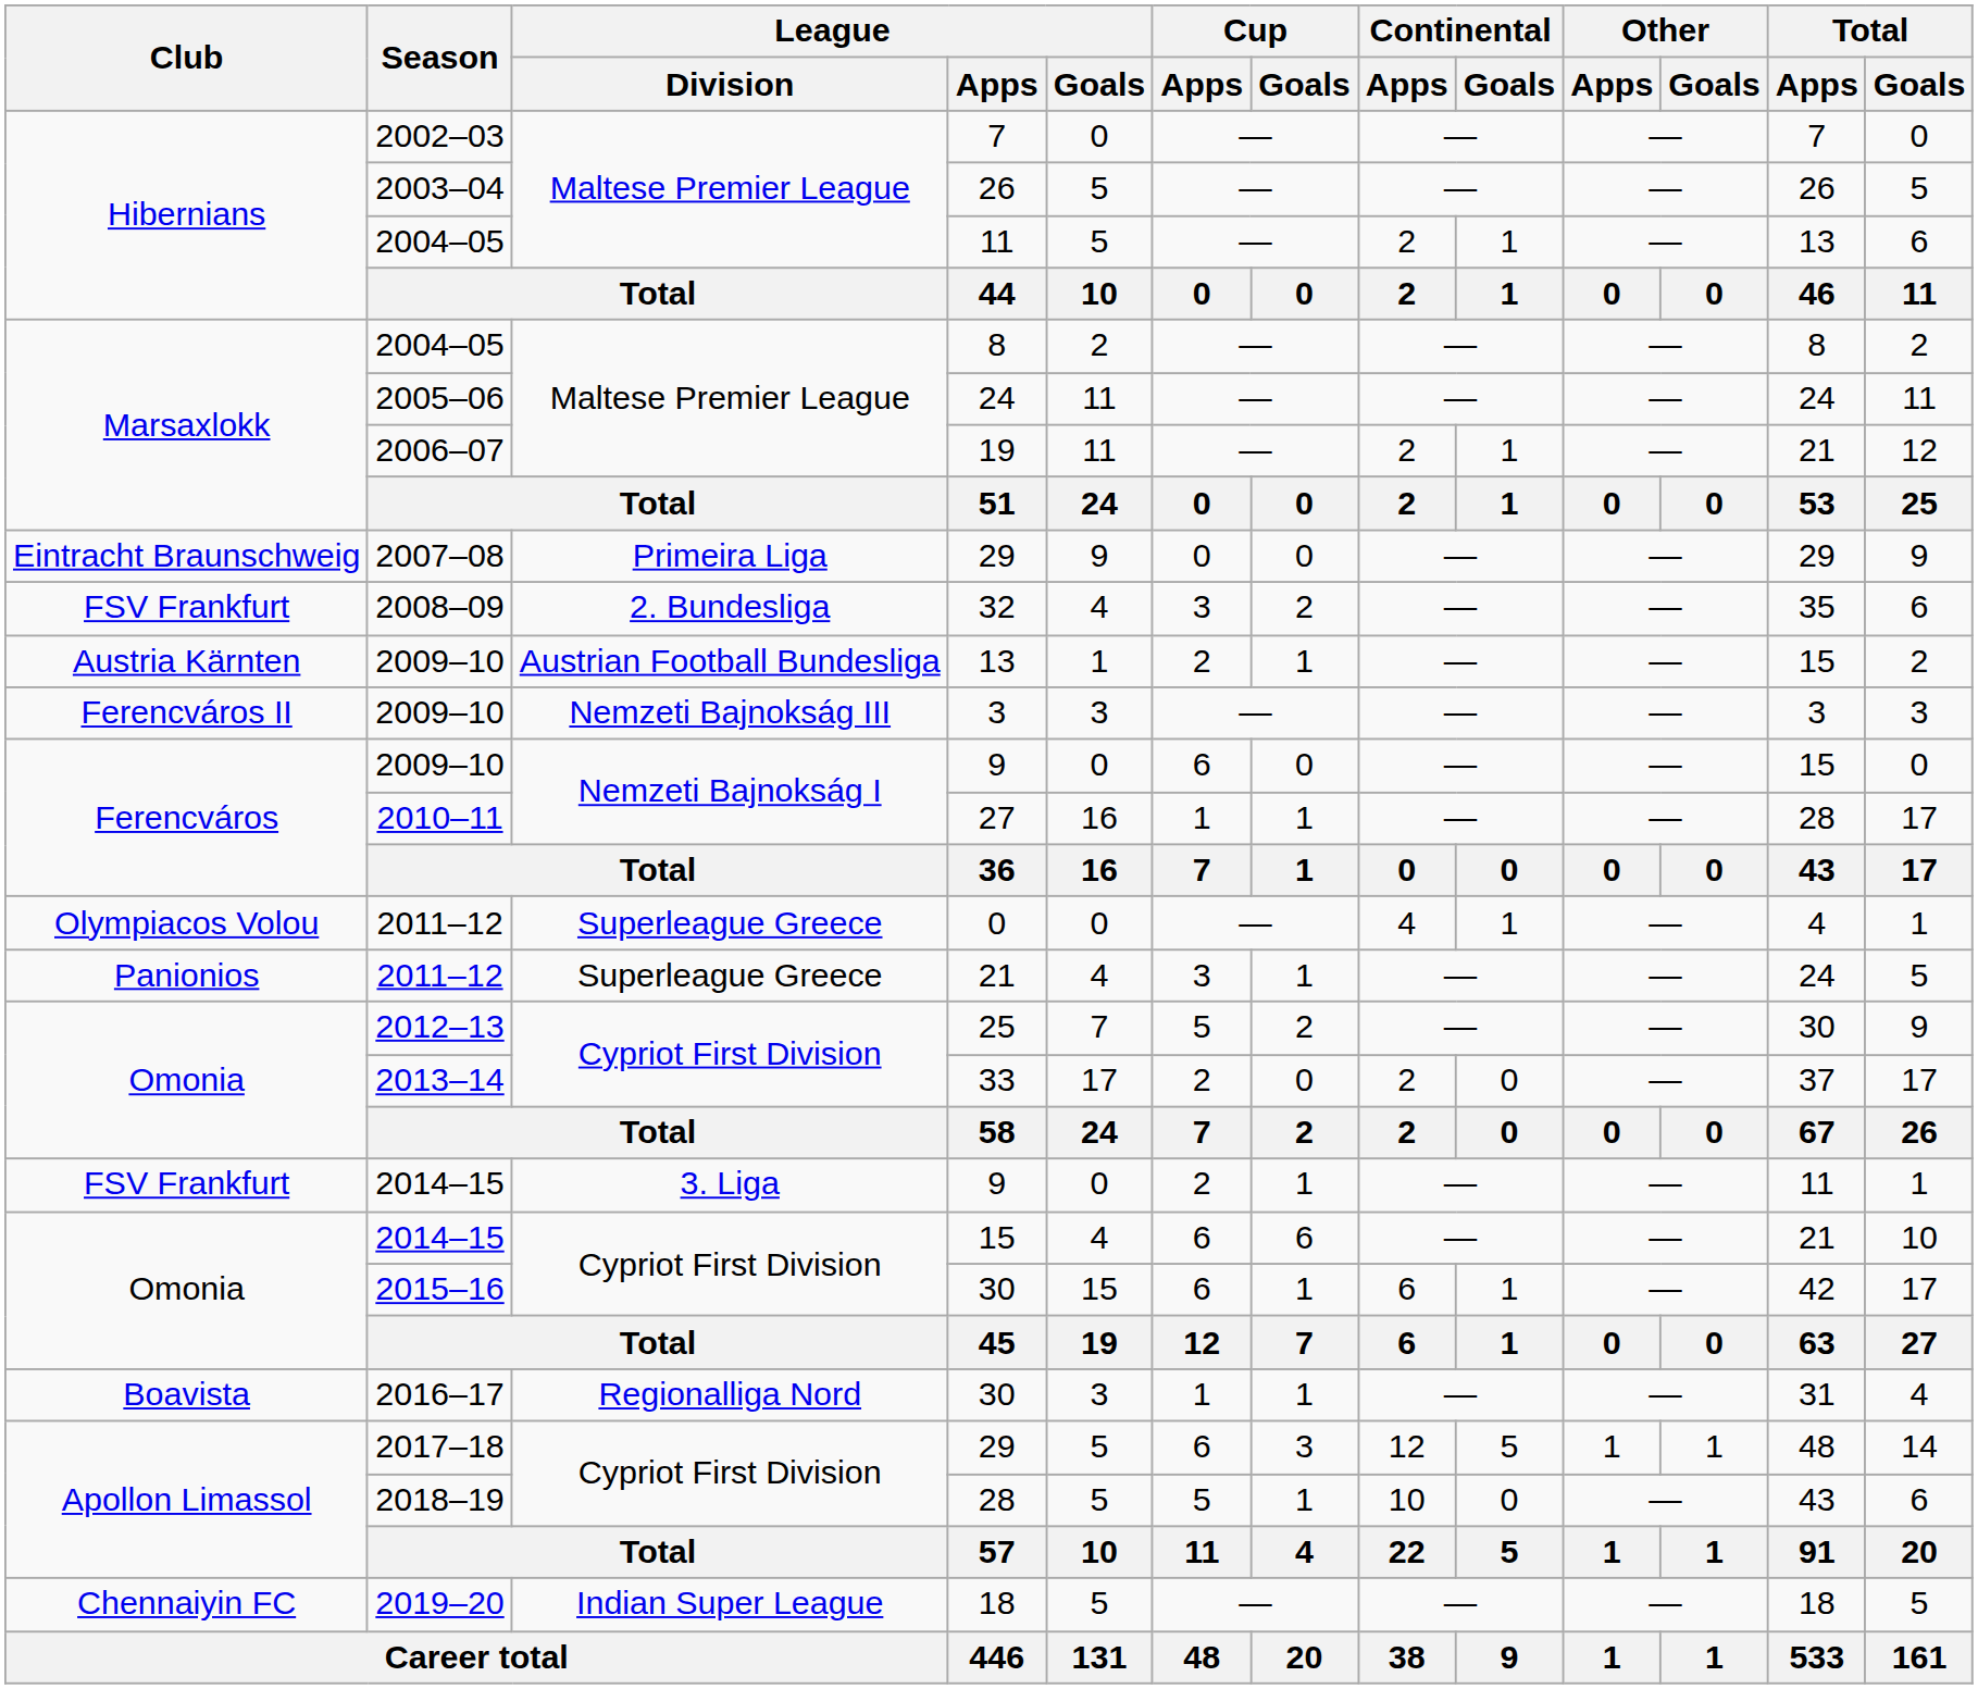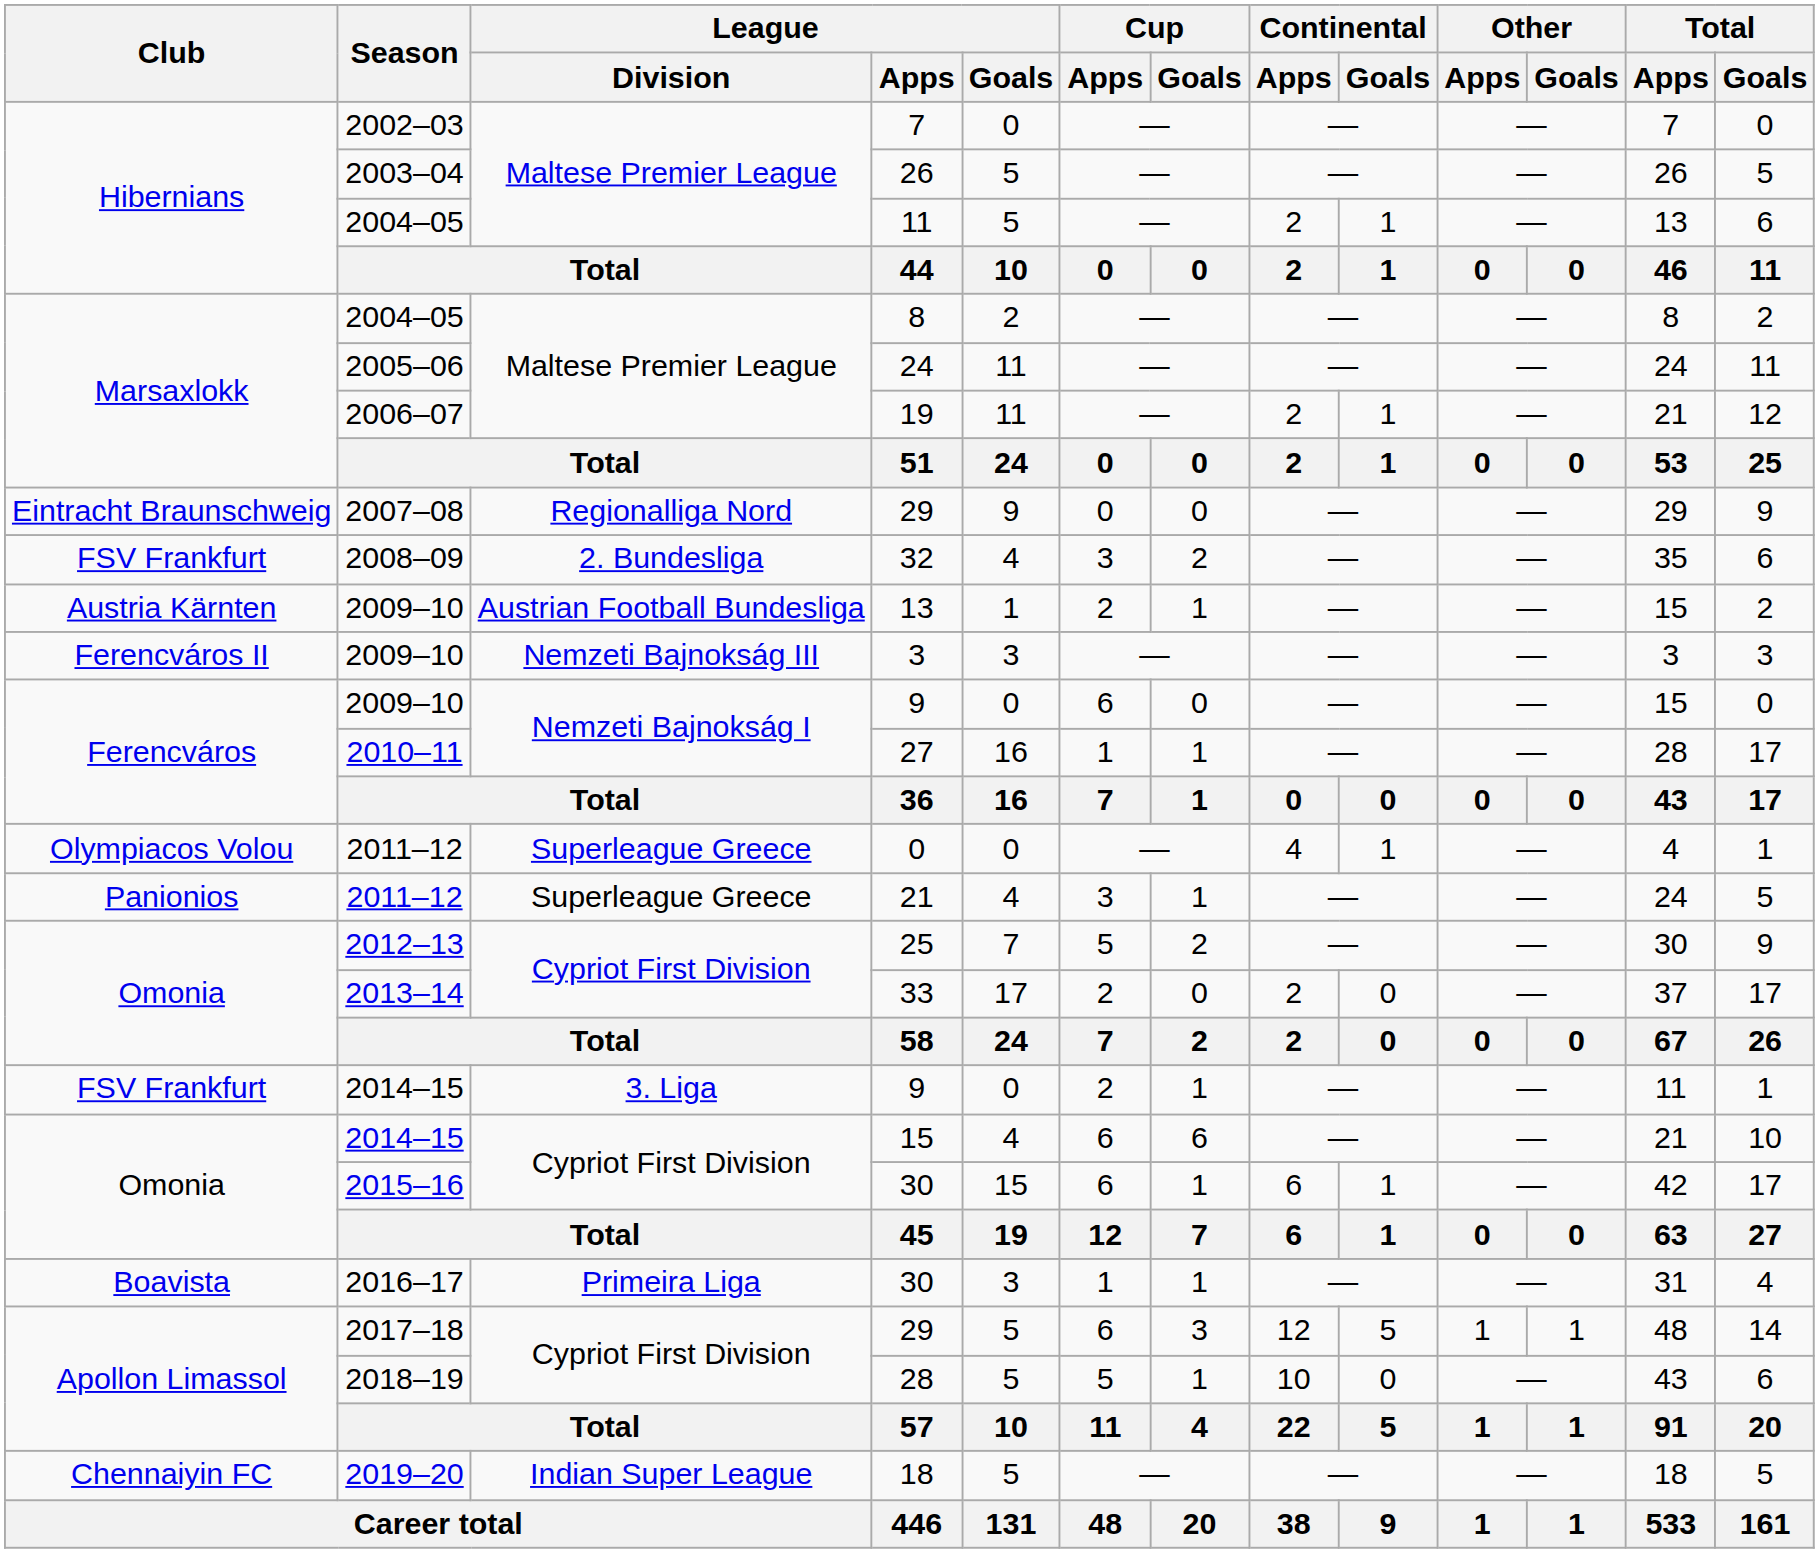 <table class="wikitable" style="text-align:center">
 <tr>
 <th rowspan="2">Club</th>
 <th rowspan="2">Season</th>
 <th colspan="3">League</th>
 <th colspan="2">Cup</th>
 <th colspan="2">Continental</th>
 <th colspan="2">Other</th>
 <th colspan="2">Total</th>
 </tr>
 <tr>
 <th>Division</th>
 <th>Apps</th>
 <th>Goals</th>
 <th>Apps</th>
 <th>Goals</th>
 <th>Apps</th>
 <th>Goals</th>
 <th>Apps</th>
 <th>Goals</th>
 <th>Apps</th>
 <th>Goals</th>
 </tr>
 <tr>
 <td rowspan="4"><a href='#'>Hibernians</a></td>
 <td>2002–03</td>
 <td rowspan="3"><a href='#'>Maltese Premier League</a></td>
 <td>7</td>
 <td>0</td>
 <td colspan="2">—</td>
 <td colspan="2">—</td>
 <td colspan="2">—</td>
 <td>7</td>
 <td>0</td>
 </tr>
 <tr>
 <td>2003–04</td>
 <td>26</td>
 <td>5</td>
 <td colspan="2">—</td>
 <td colspan="2">—</td>
 <td colspan="2">—</td>
 <td>26</td>
 <td>5</td>
 </tr>
 <tr>
 <td>2004–05</td>
 <td>11</td>
 <td>5</td>
 <td colspan="2">—</td>
 <td>2</td>
 <td>1</td>
 <td colspan="2">—</td>
 <td>13</td>
 <td>6</td>
 </tr>
 <tr>
 <th colspan="2">Total</th>
 <th>44</th>
 <th>10</th>
 <th>0</th>
 <th>0</th>
 <th>2</th>
 <th>1</th>
 <th>0</th>
 <th>0</th>
 <th>46</th>
 <th>11</th>
 </tr>
 <tr>
 <td rowspan="4"><a href='#'>Marsaxlokk</a></td>
 <td>2004–05</td>
 <td rowspan="3">Maltese Premier League</td>
 <td>8</td>
 <td>2</td>
 <td colspan="2">—</td>
 <td colspan="2">—</td>
 <td colspan="2">—</td>
 <td>8</td>
 <td>2</td>
 </tr>
 <tr>
 <td>2005–06</td>
 <td>24</td>
 <td>11</td>
 <td colspan="2">—</td>
 <td colspan="2">—</td>
 <td colspan="2">—</td>
 <td>24</td>
 <td>11</td>
 </tr>
 <tr>
 <td>2006–07</td>
 <td>19</td>
 <td>11</td>
 <td colspan="2">—</td>
 <td>2</td>
 <td>1</td>
 <td colspan="2">—</td>
 <td>21</td>
 <td>12</td>
 </tr>
 <tr>
 <th colspan="2">Total</th>
 <th>51</th>
 <th>24</th>
 <th>0</th>
 <th>0</th>
 <th>2</th>
 <th>1</th>
 <th>0</th>
 <th>0</th>
 <th>53</th>
 <th>25</th>
 </tr>
 <tr>
 <td><a href='#'>Eintracht Braunschweig</a></td>
 <td>2007–08</td>
-<td><a href='#'>Primeira Liga</a></td>
+<td><a href='#'>Regionalliga Nord</a></td>
 <td>29</td>
 <td>9</td>
 <td>0</td>
 <td>0</td>
 <td colspan="2">—</td>
 <td colspan="2">—</td>
 <td>29</td>
 <td>9</td>
 </tr>
 <tr>
 <td><a href='#'>FSV Frankfurt</a></td>
 <td>2008–09</td>
 <td><a href='#'>2. Bundesliga</a></td>
 <td>32</td>
 <td>4</td>
 <td>3</td>
 <td>2</td>
 <td colspan="2">—</td>
 <td colspan="2">—</td>
 <td>35</td>
 <td>6</td>
 </tr>
 <tr>
 <td><a href='#'>Austria Kärnten</a></td>
 <td>2009–10</td>
 <td><a href='#'>Austrian Football Bundesliga</a></td>
 <td>13</td>
 <td>1</td>
 <td>2</td>
 <td>1</td>
 <td colspan="2">—</td>
 <td colspan="2">—</td>
 <td>15</td>
 <td>2</td>
 </tr>
 <tr>
 <td><a href='#'>Ferencváros II</a></td>
 <td>2009–10</td>
 <td><a href='#'>Nemzeti Bajnokság III</a></td>
 <td>3</td>
 <td>3</td>
 <td colspan="2">—</td>
 <td colspan="2">—</td>
 <td colspan="2">—</td>
 <td>3</td>
 <td>3</td>
 </tr>
 <tr>
 <td rowspan="3"><a href='#'>Ferencváros</a></td>
 <td>2009–10</td>
 <td rowspan="2"><a href='#'>Nemzeti Bajnokság I</a></td>
 <td>9</td>
 <td>0</td>
 <td>6</td>
 <td>0</td>
 <td colspan="2">—</td>
 <td colspan="2">—</td>
 <td>15</td>
 <td>0</td>
 </tr>
 <tr>
 <td><a href='#'>2010–11</a></td>
 <td>27</td>
 <td>16</td>
 <td>1</td>
 <td>1</td>
 <td colspan="2">—</td>
 <td colspan="2">—</td>
 <td>28</td>
 <td>17</td>
 </tr>
 <tr>
 <th colspan="2">Total</th>
 <th>36</th>
 <th>16</th>
 <th>7</th>
 <th>1</th>
 <th>0</th>
 <th>0</th>
 <th>0</th>
 <th>0</th>
 <th>43</th>
 <th>17</th>
 </tr>
 <tr>
 <td><a href='#'>Olympiacos Volou</a></td>
 <td>2011–12</td>
 <td><a href='#'>Superleague Greece</a></td>
 <td>0</td>
 <td>0</td>
 <td colspan="2">—</td>
 <td>4</td>
 <td>1</td>
 <td colspan="2">—</td>
 <td>4</td>
 <td>1</td>
 </tr>
 <tr>
 <td><a href='#'>Panionios</a></td>
 <td><a href='#'>2011–12</a></td>
 <td>Superleague Greece</td>
 <td>21</td>
 <td>4</td>
 <td>3</td>
 <td>1</td>
 <td colspan="2">—</td>
 <td colspan="2">—</td>
 <td>24</td>
 <td>5</td>
 </tr>
 <tr>
 <td rowspan="3"><a href='#'>Omonia</a></td>
 <td><a href='#'>2012–13</a></td>
 <td rowspan="2"><a href='#'>Cypriot First Division</a></td>
 <td>25</td>
 <td>7</td>
 <td>5</td>
 <td>2</td>
 <td colspan="2">—</td>
 <td colspan="2">—</td>
 <td>30</td>
 <td>9 </td>
 </tr>
 <tr>
 <td><a href='#'>2013–14</a></td>
 <td>33</td>
 <td>17</td>
 <td>2</td>
 <td>0</td>
 <td>2</td>
 <td>0</td>
 <td colspan="2">—</td>
 <td>37</td>
 <td>17</td>
 </tr>
 <tr>
 <th colspan="2">Total</th>
 <th>58</th>
 <th>24</th>
 <th>7</th>
 <th>2</th>
 <th>2</th>
 <th>0</th>
 <th>0</th>
 <th>0</th>
 <th>67</th>
 <th>26</th>
 </tr>
 <tr>
 <td><a href='#'>FSV Frankfurt</a></td>
 <td>2014–15</td>
 <td><a href='#'>3. Liga</a></td>
 <td>9</td>
 <td>0</td>
 <td>2</td>
 <td>1</td>
 <td colspan="2">—</td>
 <td colspan="2">—</td>
 <td>11</td>
 <td>1</td>
 </tr>
 <tr>
 <td rowspan="3">Omonia</td>
 <td><a href='#'>2014–15</a></td>
 <td rowspan="2">Cypriot First Division</td>
 <td>15</td>
 <td>4</td>
 <td>6</td>
 <td>6</td>
 <td colspan="2">—</td>
 <td colspan="2">—</td>
 <td>21</td>
 <td>10</td>
 </tr>
 <tr>
 <td><a href='#'>2015–16</a></td>
 <td>30</td>
 <td>15</td>
 <td>6</td>
 <td>1</td>
 <td>6</td>
 <td>1</td>
 <td colspan="2">—</td>
 <td>42</td>
 <td>17</td>
 </tr>
 <tr>
 <th colspan="2">Total</th>
 <th>45</th>
 <th>19</th>
 <th>12</th>
 <th>7</th>
 <th>6</th>
 <th>1</th>
 <th>0</th>
 <th>0</th>
 <th>63</th>
 <th>27</th>
 </tr>
 <tr>
 <td><a href='#'>Boavista</a></td>
 <td>2016–17</td>
-<td><a href='#'>Regionalliga Nord</a></td>
+<td><a href='#'>Primeira Liga</a></td>
 <td>30</td>
 <td>3</td>
 <td>1</td>
 <td>1</td>
 <td colspan="2">—</td>
 <td colspan="2">—</td>
 <td>31</td>
 <td>4</td>
 </tr>
 <tr>
 <td rowspan="3"><a href='#'>Apollon Limassol</a></td>
 <td>2017–18</td>
 <td rowspan="2">Cypriot First Division</td>
 <td>29</td>
 <td>5</td>
 <td>6</td>
 <td>3</td>
 <td>12</td>
 <td>5</td>
 <td>1</td>
 <td>1</td>
 <td>48</td>
 <td>14</td>
 </tr>
 <tr>
 <td>2018–19</td>
 <td>28</td>
 <td>5</td>
 <td>5</td>
 <td>1</td>
 <td>10</td>
 <td>0</td>
 <td colspan="2">—</td>
 <td>43</td>
 <td>6</td>
 </tr>
 <tr>
 <th colspan="2">Total</th>
 <th>57</th>
 <th>10</th>
 <th>11</th>
 <th>4</th>
 <th>22</th>
 <th>5</th>
 <th>1</th>
 <th>1</th>
 <th>91</th>
 <th>20</th>
 </tr>
 <tr>
 <td><a href='#'>Chennaiyin FC</a></td>
 <td><a href='#'>2019–20</a></td>
 <td><a href='#'>Indian Super League</a></td>
 <td>18</td>
 <td>5</td>
 <td colspan="2">—</td>
 <td colspan="2">—</td>
 <td colspan="2">—</td>
 <td>18</td>
 <td>5</td>
 </tr>
 <tr>
 <th colspan="3">Career total</th>
 <th>446</th>
 <th>131</th>
 <th>48</th>
 <th>20</th>
 <th>38</th>
 <th>9</th>
 <th>1</th>
 <th>1</th>
 <th>533</th>
 <th>161</th>
 </tr>
 </table>
